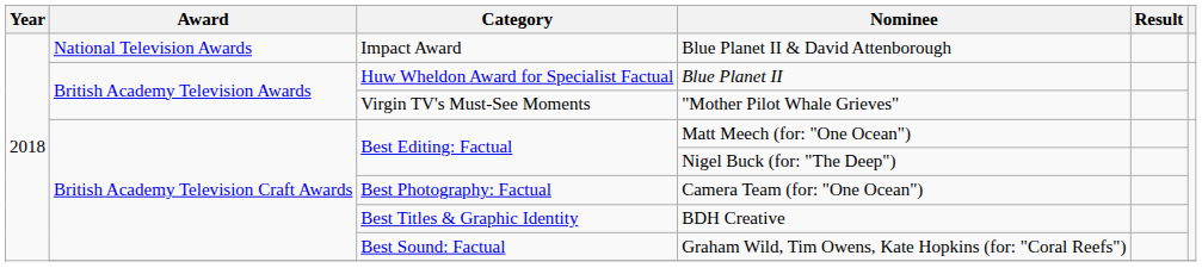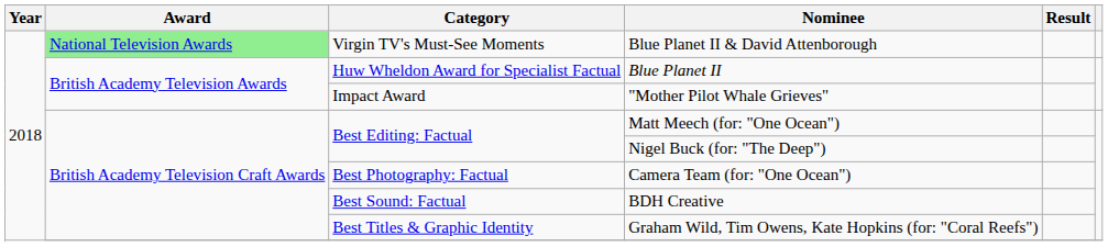 <table class="wikitable sortable">
 <tr>
 <th>Year</th>
 <th>Award</th>
 <th>Category</th>
 <th>Nominee</th>
 <th>Result</th>
 <th class="unsortable"></th>
 </tr>
 <tr>
 <td rowspan="10">2018</td>
-<td><a href='#'>National Television Awards</a></td>
-<td>Impact Award</td>
+<td style="background: lightgreen;"><a href='#'>National Television Awards</a></td>
+<td>Virgin TV's Must-See Moments</td>
 <td>Blue Planet II & David Attenborough</td>
 <td></td>
 <td></td>
 </tr>
 <tr>
 <td rowspan="2"><a href='#'>British Academy Television Awards</a></td>
 <td><a href='#'>Huw Wheldon Award for Specialist Factual</a></td>
 <td><em>Blue Planet II</em></td>
 <td></td>
 <td rowspan="2"></td>
 </tr>
 <tr>
-<td>Virgin TV's Must-See Moments</td>
+<td>Impact Award</td>
 <td>"Mother Pilot Whale Grieves"</td>
 <td></td>
 </tr>
 <tr>
 <td rowspan="5"><a href='#'>British Academy Television Craft Awards</a></td>
 <td rowspan="2"><a href='#'>Best Editing: Factual</a></td>
 <td>Matt Meech (for: "One Ocean")</td>
 <td></td>
 <td rowspan="5"></td>
 </tr>
 <tr>
 <td>Nigel Buck (for: "The Deep")</td>
 <td></td>
 </tr>
 <tr>
 <td><a href='#'>Best Photography: Factual</a></td>
 <td>Camera Team (for: "One Ocean")</td>
 <td></td>
 </tr>
 <tr>
-<td><a href='#'>Best Titles & Graphic Identity</a></td>
+<td><a href='#'>Best Sound: Factual</a></td>
 <td>BDH Creative</td>
 <td></td>
 </tr>
 <tr>
-<td><a href='#'>Best Sound: Factual</a></td>
+<td><a href='#'>Best Titles & Graphic Identity</a></td>
 <td>Graham Wild, Tim Owens, Kate Hopkins (for: "Coral Reefs")</td>
 <td></td>
 </tr>
 <tr>
 </tr>
 </table>
